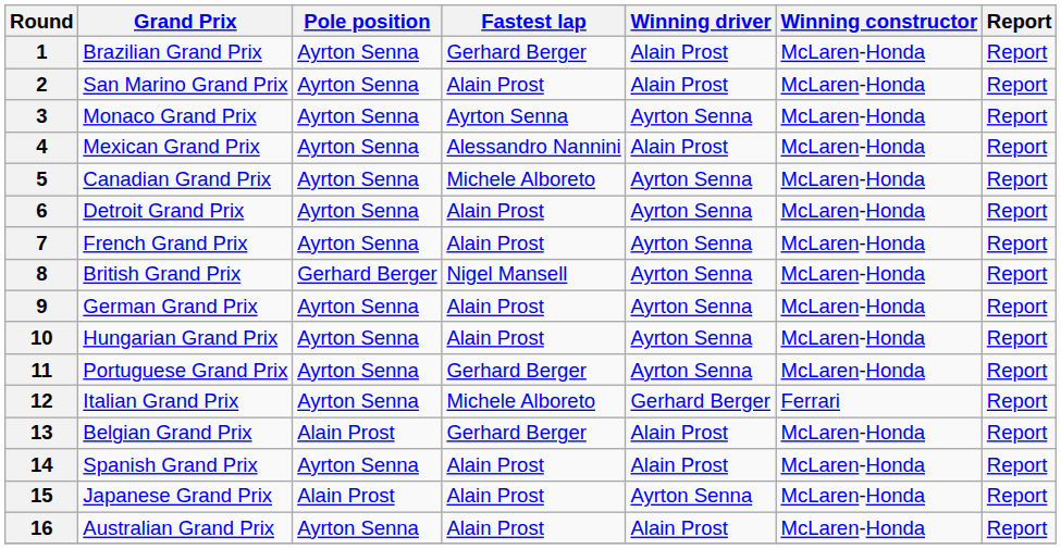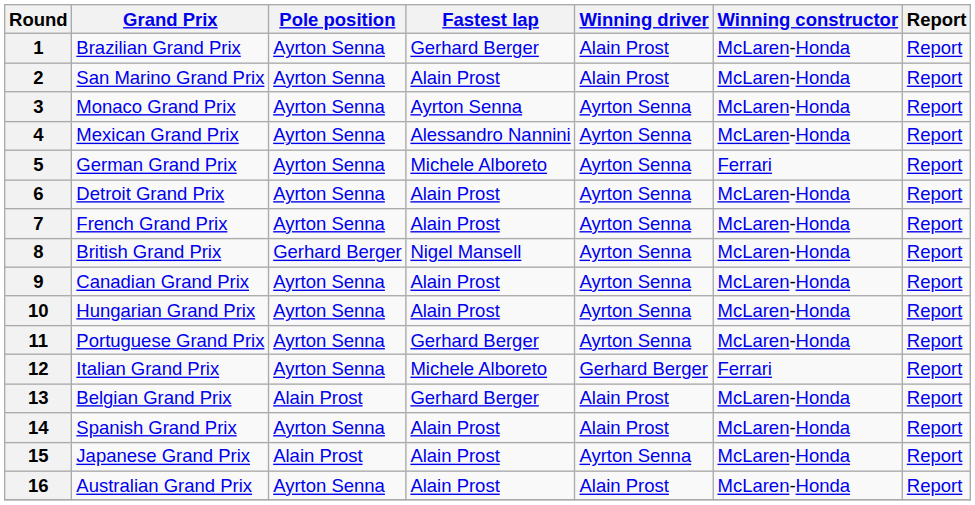 <table class="wikitable sortable" style="font-size: 85%;">
 <tr>
 <th>Round</th>
 <th nowrap><a href='#'>Grand Prix</a></th>
 <th nowrap><a href='#'>Pole position</a></th>
 <th nowrap><a href='#'>Fastest lap</a></th>
 <th nowrap><a href='#'>Winning driver</a></th>
 <th nowrap><a href='#'>Winning constructor</a></th>
 <th>Report</th>
 </tr>
 <tr>
 <th>1</th>
 <td> <a href='#'>Brazilian Grand Prix</a></td>
 <td> <a href='#'>Ayrton Senna</a></td>
 <td> <a href='#'>Gerhard Berger</a></td>
 <td> <a href='#'>Alain Prost</a></td>
 <td> <a href='#'>McLaren</a>-<a href='#'>Honda</a></td>
 <td><a href='#'>Report</a></td>
 </tr>
 <tr>
 <th>2</th>
 <td nowrap> <a href='#'>San Marino Grand Prix</a></td>
 <td> <a href='#'>Ayrton Senna</a></td>
 <td> <a href='#'>Alain Prost</a></td>
 <td> <a href='#'>Alain Prost</a></td>
 <td> <a href='#'>McLaren</a>-<a href='#'>Honda</a></td>
 <td><a href='#'>Report</a></td>
 </tr>
 <tr>
 <th>3</th>
 <td> <a href='#'>Monaco Grand Prix</a></td>
 <td> <a href='#'>Ayrton Senna</a></td>
 <td> <a href='#'>Ayrton Senna</a></td>
 <td> <a href='#'>Ayrton Senna</a></td>
 <td> <a href='#'>McLaren</a>-<a href='#'>Honda</a></td>
 <td><a href='#'>Report</a></td>
 </tr>
 <tr>
 <th>4</th>
 <td> <a href='#'>Mexican Grand Prix</a></td>
 <td> <a href='#'>Ayrton Senna</a></td>
 <td nowrap> <a href='#'>Alessandro Nannini</a></td>
-<td> <a href='#'>Alain Prost</a></td>
+<td> <a href='#'>Ayrton Senna</a></td>
 <td> <a href='#'>McLaren</a>-<a href='#'>Honda</a></td>
 <td><a href='#'>Report</a></td>
 </tr>
 <tr>
 <th>5</th>
-<td> <a href='#'>Canadian Grand Prix</a></td>
+<td> <a href='#'>German Grand Prix</a></td>
 <td> <a href='#'>Ayrton Senna</a></td>
 <td> <a href='#'>Michele Alboreto</a></td>
 <td> <a href='#'>Ayrton Senna</a></td>
-<td> <a href='#'>McLaren</a>-<a href='#'>Honda</a></td>
+<td> <a href='#'>Ferrari</a></td>
 <td><a href='#'>Report</a></td>
 </tr>
 <tr>
 <th>6</th>
 <td> <a href='#'>Detroit Grand Prix</a></td>
 <td> <a href='#'>Ayrton Senna</a></td>
 <td> <a href='#'>Alain Prost</a></td>
 <td> <a href='#'>Ayrton Senna</a></td>
 <td> <a href='#'>McLaren</a>-<a href='#'>Honda</a></td>
 <td><a href='#'>Report</a></td>
 </tr>
 <tr>
 <th>7</th>
 <td> <a href='#'>French Grand Prix</a></td>
 <td> <a href='#'>Ayrton Senna</a></td>
 <td> <a href='#'>Alain Prost</a></td>
 <td> <a href='#'>Ayrton Senna</a></td>
 <td> <a href='#'>McLaren</a>-<a href='#'>Honda</a></td>
 <td><a href='#'>Report</a></td>
 </tr>
 <tr>
 <th>8</th>
 <td> <a href='#'>British Grand Prix</a></td>
 <td nowrap> <a href='#'>Gerhard Berger</a></td>
 <td> <a href='#'>Nigel Mansell</a></td>
 <td> <a href='#'>Ayrton Senna</a></td>
 <td> <a href='#'>McLaren</a>-<a href='#'>Honda</a></td>
 <td><a href='#'>Report</a></td>
 </tr>
 <tr>
 <th>9</th>
-<td> <a href='#'>German Grand Prix</a></td>
+<td> <a href='#'>Canadian Grand Prix</a></td>
 <td> <a href='#'>Ayrton Senna</a></td>
 <td> <a href='#'>Alain Prost</a></td>
 <td> <a href='#'>Ayrton Senna</a></td>
 <td> <a href='#'>McLaren</a>-<a href='#'>Honda</a></td>
 <td><a href='#'>Report</a></td>
 </tr>
 <tr>
 <th>10</th>
 <td> <a href='#'>Hungarian Grand Prix</a></td>
 <td> <a href='#'>Ayrton Senna</a></td>
 <td> <a href='#'>Alain Prost</a></td>
 <td> <a href='#'>Ayrton Senna</a></td>
 <td> <a href='#'>McLaren</a>-<a href='#'>Honda</a></td>
 <td><a href='#'>Report</a></td>
 </tr>
 <tr>
 <th>11</th>
 <td> <a href='#'>Portuguese Grand Prix</a></td>
 <td> <a href='#'>Ayrton Senna</a></td>
 <td> <a href='#'>Gerhard Berger</a></td>
 <td> <a href='#'>Ayrton Senna</a></td>
 <td> <a href='#'>McLaren</a>-<a href='#'>Honda</a></td>
 <td><a href='#'>Report</a></td>
 </tr>
 <tr>
 <th>12</th>
 <td> <a href='#'>Italian Grand Prix</a></td>
 <td> <a href='#'>Ayrton Senna</a></td>
 <td> <a href='#'>Michele Alboreto</a></td>
 <td nowrap> <a href='#'>Gerhard Berger</a></td>
 <td> <a href='#'>Ferrari</a></td>
 <td><a href='#'>Report</a></td>
 </tr>
 <tr>
 <th>13</th>
 <td> <a href='#'>Belgian Grand Prix</a></td>
 <td> <a href='#'>Alain Prost</a></td>
 <td> <a href='#'>Gerhard Berger</a></td>
 <td> <a href='#'>Alain Prost</a></td>
 <td> <a href='#'>McLaren</a>-<a href='#'>Honda</a></td>
 <td><a href='#'>Report</a></td>
 </tr>
 <tr>
 <th>14</th>
 <td> <a href='#'>Spanish Grand Prix</a></td>
 <td> <a href='#'>Ayrton Senna</a></td>
 <td> <a href='#'>Alain Prost</a></td>
 <td> <a href='#'>Alain Prost</a></td>
 <td> <a href='#'>McLaren</a>-<a href='#'>Honda</a></td>
 <td><a href='#'>Report</a></td>
 </tr>
 <tr>
 <th>15</th>
 <td> <a href='#'>Japanese Grand Prix</a></td>
 <td> <a href='#'>Alain Prost</a></td>
 <td> <a href='#'>Alain Prost</a></td>
 <td> <a href='#'>Ayrton Senna</a></td>
 <td> <a href='#'>McLaren</a>-<a href='#'>Honda</a></td>
 <td><a href='#'>Report</a></td>
 </tr>
 <tr>
 <th>16</th>
 <td> <a href='#'>Australian Grand Prix</a></td>
 <td> <a href='#'>Ayrton Senna</a></td>
 <td> <a href='#'>Alain Prost</a></td>
 <td> <a href='#'>Alain Prost</a></td>
 <td> <a href='#'>McLaren</a>-<a href='#'>Honda</a></td>
 <td><a href='#'>Report</a></td>
 </tr>
 <tr>
 </tr>
 </table>
